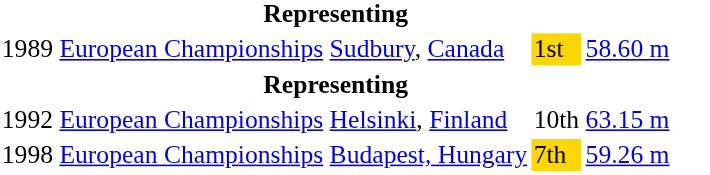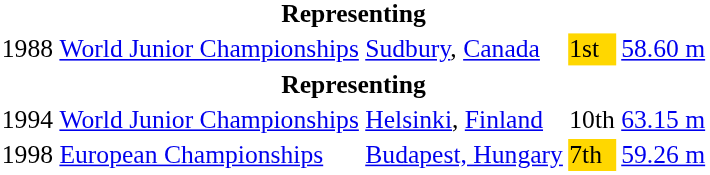 <table>
 <tr>
 <th colspan="6">Representing </th>
 </tr>
 <tr>
-<td>1989</td>
-<td><a href='#'>European Championships</a></td>
+<td>1988</td>
+<td><a href='#'>World Junior Championships</a></td>
 <td><a href='#'>Sudbury</a>, <a href='#'>Canada</a></td>
 <td bgcolor=gold>1st</td>
 <td><a href='#'>58.60 m</a></td>
 </tr>
 <tr>
 <th colspan="5">Representing </th>
 </tr>
 <tr>
-<td>1992</td>
-<td><a href='#'>European Championships</a></td>
+<td>1994</td>
+<td><a href='#'>World Junior Championships</a></td>
 <td><a href='#'>Helsinki</a>, <a href='#'>Finland</a></td>
 <td>10th</td>
 <td><a href='#'>63.15 m</a></td>
 </tr>
 <tr>
 <td>1998</td>
 <td><a href='#'>European Championships</a></td>
 <td><a href='#'>Budapest, Hungary</a></td>
 <td style="background: gold;">7th</td>
 <td><a href='#'>59.26 m</a></td>
 </tr>
 </table>
